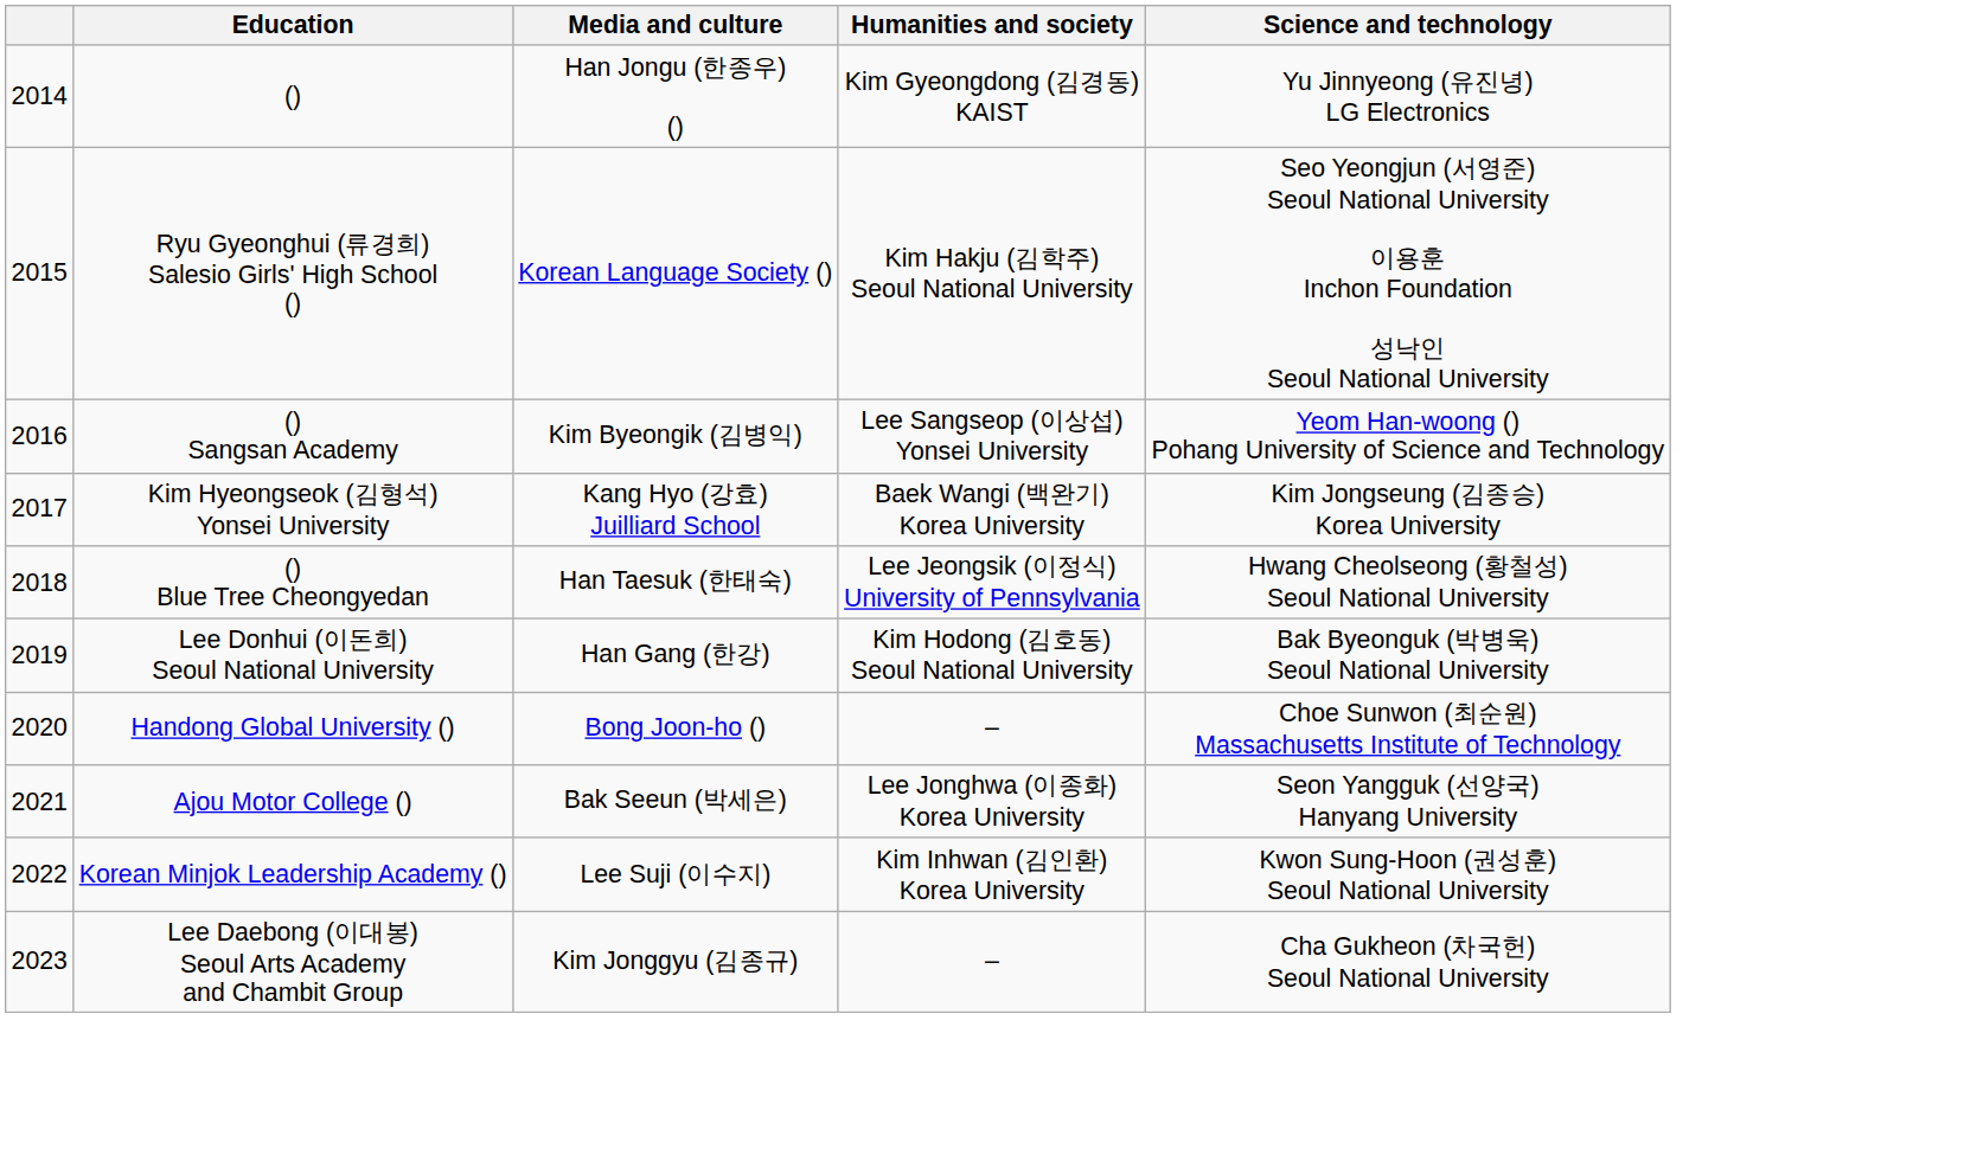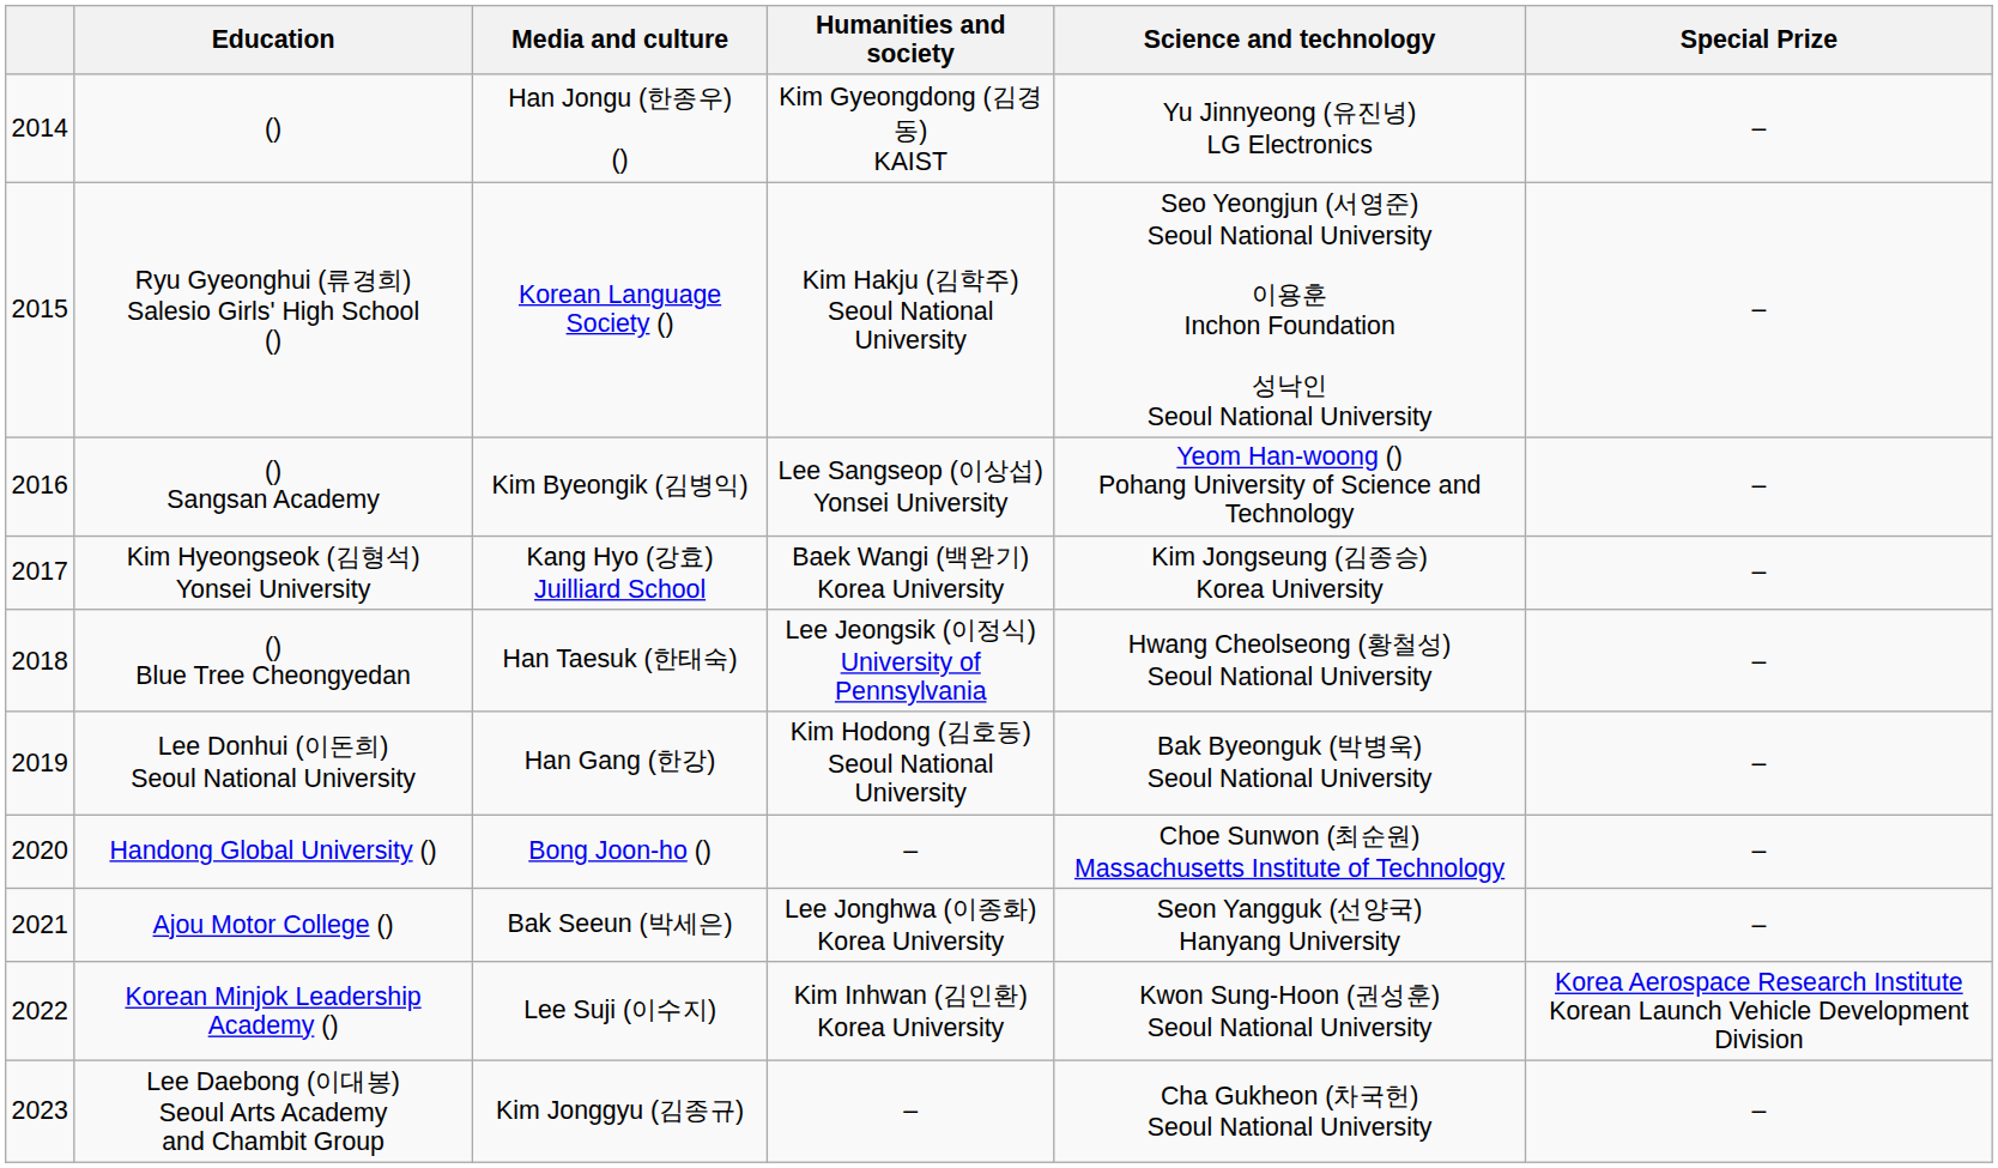 <table class="wikitable" style="text-align:center;">
 <tr>
 <th></th>
 <th>Education</th>
 <th>Media and culture</th>
 <th>Humanities and society</th>
 <th>Science and technology</th>
+<th>Special Prize</th>
 </tr>
 <tr>
 <td>2014</td>
 <td> ()</td>
 <td>Han Jongu (한종우)<br><br>()</td>
 <td>Kim Gyeongdong (김경동)<br>KAIST</td>
 <td>Yu Jinnyeong (유진녕)<br>LG Electronics</td>
+<td>–</td>
 </tr>
 <tr>
 <td>2015</td>
 <td>Ryu Gyeonghui (류경희)<br>Salesio Girls' High School<br>()</td>
 <td><a href='#'>Korean Language Society</a> ()</td>
 <td>Kim Hakju (김학주)<br>Seoul National University</td>
 <td>Seo Yeongjun (서영준)<br>Seoul National University<br><br>이용훈<br>Inchon Foundation<br><br>성낙인<br>Seoul National University</td>
+<td>–</td>
 </tr>
 <tr>
 <td>2016</td>
 <td> ()<br>Sangsan Academy</td>
 <td>Kim Byeongik (김병익)</td>
 <td>Lee Sangseop (이상섭)<br>Yonsei University</td>
 <td><a href='#'>Yeom Han-woong</a> ()<br>Pohang University of Science and Technology</td>
+<td>–</td>
 </tr>
 <tr>
 <td>2017</td>
 <td>Kim Hyeongseok (김형석)<br>Yonsei University</td>
 <td>Kang Hyo (강효)<br><a href='#'>Juilliard School</a></td>
 <td>Baek Wangi (백완기)<br>Korea University</td>
 <td>Kim Jongseung (김종승)<br>Korea University</td>
+<td>–</td>
 </tr>
 <tr>
 <td>2018</td>
 <td> ()<br>Blue Tree Cheongyedan</td>
 <td>Han Taesuk (한태숙)</td>
 <td>Lee Jeongsik (이정식)<br><a href='#'>University of Pennsylvania</a></td>
 <td>Hwang Cheolseong (황철성)<br>Seoul National University</td>
+<td>–</td>
 </tr>
 <tr>
 <td>2019</td>
 <td>Lee Donhui (이돈희)<br>Seoul National University</td>
 <td>Han Gang (한강)</td>
 <td>Kim Hodong (김호동)<br>Seoul National University</td>
 <td>Bak Byeonguk (박병욱)<br>Seoul National University</td>
+<td>–</td>
 </tr>
 <tr>
 <td>2020</td>
 <td><a href='#'>Handong Global University</a> ()</td>
 <td><a href='#'>Bong Joon-ho</a> ()</td>
 <td>–</td>
 <td>Choe Sunwon (최순원)<br><a href='#'>Massachusetts Institute of Technology</a></td>
+<td>–</td>
 </tr>
 <tr>
 <td>2021</td>
 <td><a href='#'>Ajou Motor College</a> ()</td>
 <td>Bak Seeun (박세은)</td>
 <td>Lee Jonghwa (이종화)<br>Korea University</td>
 <td>Seon Yangguk (선양국)<br>Hanyang University</td>
+<td>–</td>
 </tr>
 <tr>
 <td>2022</td>
 <td><a href='#'>Korean Minjok Leadership Academy</a> ()</td>
 <td>Lee Suji (이수지)</td>
 <td>Kim Inhwan (김인환)<br>Korea University</td>
 <td>Kwon Sung-Hoon (권성훈)<br>Seoul National University</td>
+<td><a href='#'>Korea Aerospace Research Institute</a><br>Korean Launch Vehicle Development Division</td>
 </tr>
 <tr>
 <td>2023</td>
 <td>Lee Daebong (이대봉)<br>Seoul Arts Academy<br>and Chambit Group</td>
 <td>Kim Jonggyu (김종규)</td>
 <td>–</td>
 <td>Cha Gukheon (차국헌)<br>Seoul National University</td>
+<td>–</td>
 </tr>
 </table>
